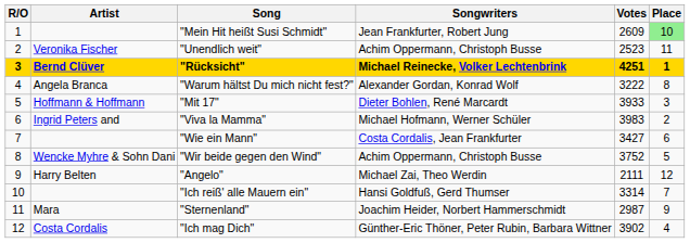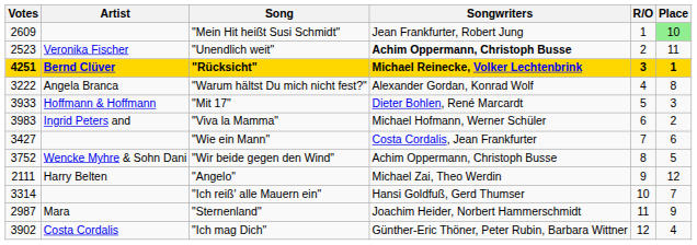 <table class="sortable wikitable" style="margin: 1em auto 1em auto; text-align:center">
 <tr>
-<th>R/O</th>
+<th>Votes</th>
 <th>Artist</th>
 <th>Song</th>
 <th>Songwriters</th>
-<th>Votes</th>
+<th>R/O</th>
 <th>Place</th>
 </tr>
 <tr>
-<td>1</td>
+<td>2609</td>
 <td style="text-align:left"></td>
 <td style="text-align:left">"Mein Hit heißt Susi Schmidt"</td>
 <td style="text-align:left">Jean Frankfurter, Robert Jung</td>
-<td>2609</td>
+<td>1</td>
 <td style="background: lightgreen;">10</td>
 </tr>
 <tr>
-<td>2</td>
+<td>2523</td>
 <td style="text-align:left"><a href='#'>Veronika Fischer</a></td>
 <td style="text-align:left">"Unendlich weit"</td>
-<td style="text-align:left">Achim Oppermann, Christoph Busse</td>
-<td>2523</td>
+<td style="text-align:left"><strong>Achim Oppermann, Christoph Busse</strong></td>
+<td>2</td>
 <td>11</td>
 </tr>
 <tr style="background-color:gold; font-weight:bold;">
-<td>3</td>
+<td>4251</td>
 <td style="text-align:left"><a href='#'>Bernd Clüver</a></td>
 <td style="text-align:left">"Rücksicht"</td>
 <td style="text-align:left">Michael Reinecke, <a href='#'>Volker Lechtenbrink</a></td>
-<td>4251</td>
+<td>3</td>
 <td>1</td>
 </tr>
 <tr>
-<td>4</td>
+<td>3222</td>
 <td style="text-align:left">Angela Branca</td>
 <td style="text-align:left">"Warum hältst Du mich nicht fest?"</td>
 <td style="text-align:left">Alexander Gordan, Konrad Wolf</td>
-<td>3222</td>
+<td>4</td>
 <td>8</td>
 </tr>
 <tr>
-<td>5</td>
+<td>3933</td>
 <td style="text-align:left"><a href='#'>Hoffmann & Hoffmann</a></td>
 <td style="text-align:left">"Mit 17"</td>
 <td style="text-align:left"><a href='#'>Dieter Bohlen</a>, René Marcardt</td>
-<td>3933</td>
+<td>5</td>
 <td>3</td>
 </tr>
 <tr>
-<td>6</td>
+<td>3983</td>
 <td style="text-align:left"><a href='#'>Ingrid Peters</a> and </td>
 <td style="text-align:left">"Viva la Mamma"</td>
 <td style="text-align:left">Michael Hofmann, Werner Schüler</td>
-<td>3983</td>
+<td>6</td>
 <td>2</td>
 </tr>
 <tr>
-<td>7</td>
+<td>3427</td>
 <td style="text-align:left"></td>
 <td style="text-align:left">"Wie ein Mann"</td>
 <td style="text-align:left"><a href='#'>Costa Cordalis</a>, Jean Frankfurter</td>
-<td>3427</td>
+<td>7</td>
 <td>6</td>
 </tr>
 <tr>
-<td>8</td>
+<td>3752</td>
 <td style="text-align:left"><a href='#'>Wencke Myhre</a> & Sohn Dani</td>
 <td style="text-align:left">"Wir beide gegen den Wind"</td>
 <td style="text-align:left">Achim Oppermann, Christoph Busse</td>
-<td>3752</td>
+<td>8</td>
 <td>5</td>
 </tr>
 <tr>
-<td>9</td>
+<td>2111</td>
 <td style="text-align:left">Harry Belten</td>
 <td style="text-align:left">"Angelo"</td>
 <td style="text-align:left">Michael Zai, Theo Werdin</td>
-<td>2111</td>
+<td>9</td>
 <td>12</td>
 </tr>
 <tr>
-<td>10</td>
+<td>3314</td>
 <td style="text-align:left"></td>
 <td style="text-align:left">"Ich reiß' alle Mauern ein"</td>
 <td style="text-align:left">Hansi Goldfuß, Gerd Thumser</td>
-<td>3314</td>
+<td>10</td>
 <td>7</td>
 </tr>
 <tr>
-<td>11</td>
+<td>2987</td>
 <td style="text-align:left">Mara</td>
 <td style="text-align:left">"Sternenland"</td>
 <td style="text-align:left">Joachim Heider, Norbert Hammerschmidt</td>
-<td>2987</td>
+<td>11</td>
 <td>9</td>
 </tr>
 <tr>
-<td>12</td>
+<td>3902</td>
 <td style="text-align:left"><a href='#'>Costa Cordalis</a></td>
 <td style="text-align:left">"Ich mag Dich"</td>
 <td style="text-align:left">Günther-Eric Thöner, Peter Rubin, Barbara Wittner</td>
-<td>3902</td>
+<td>12</td>
 <td>4</td>
 </tr>
 </table>
